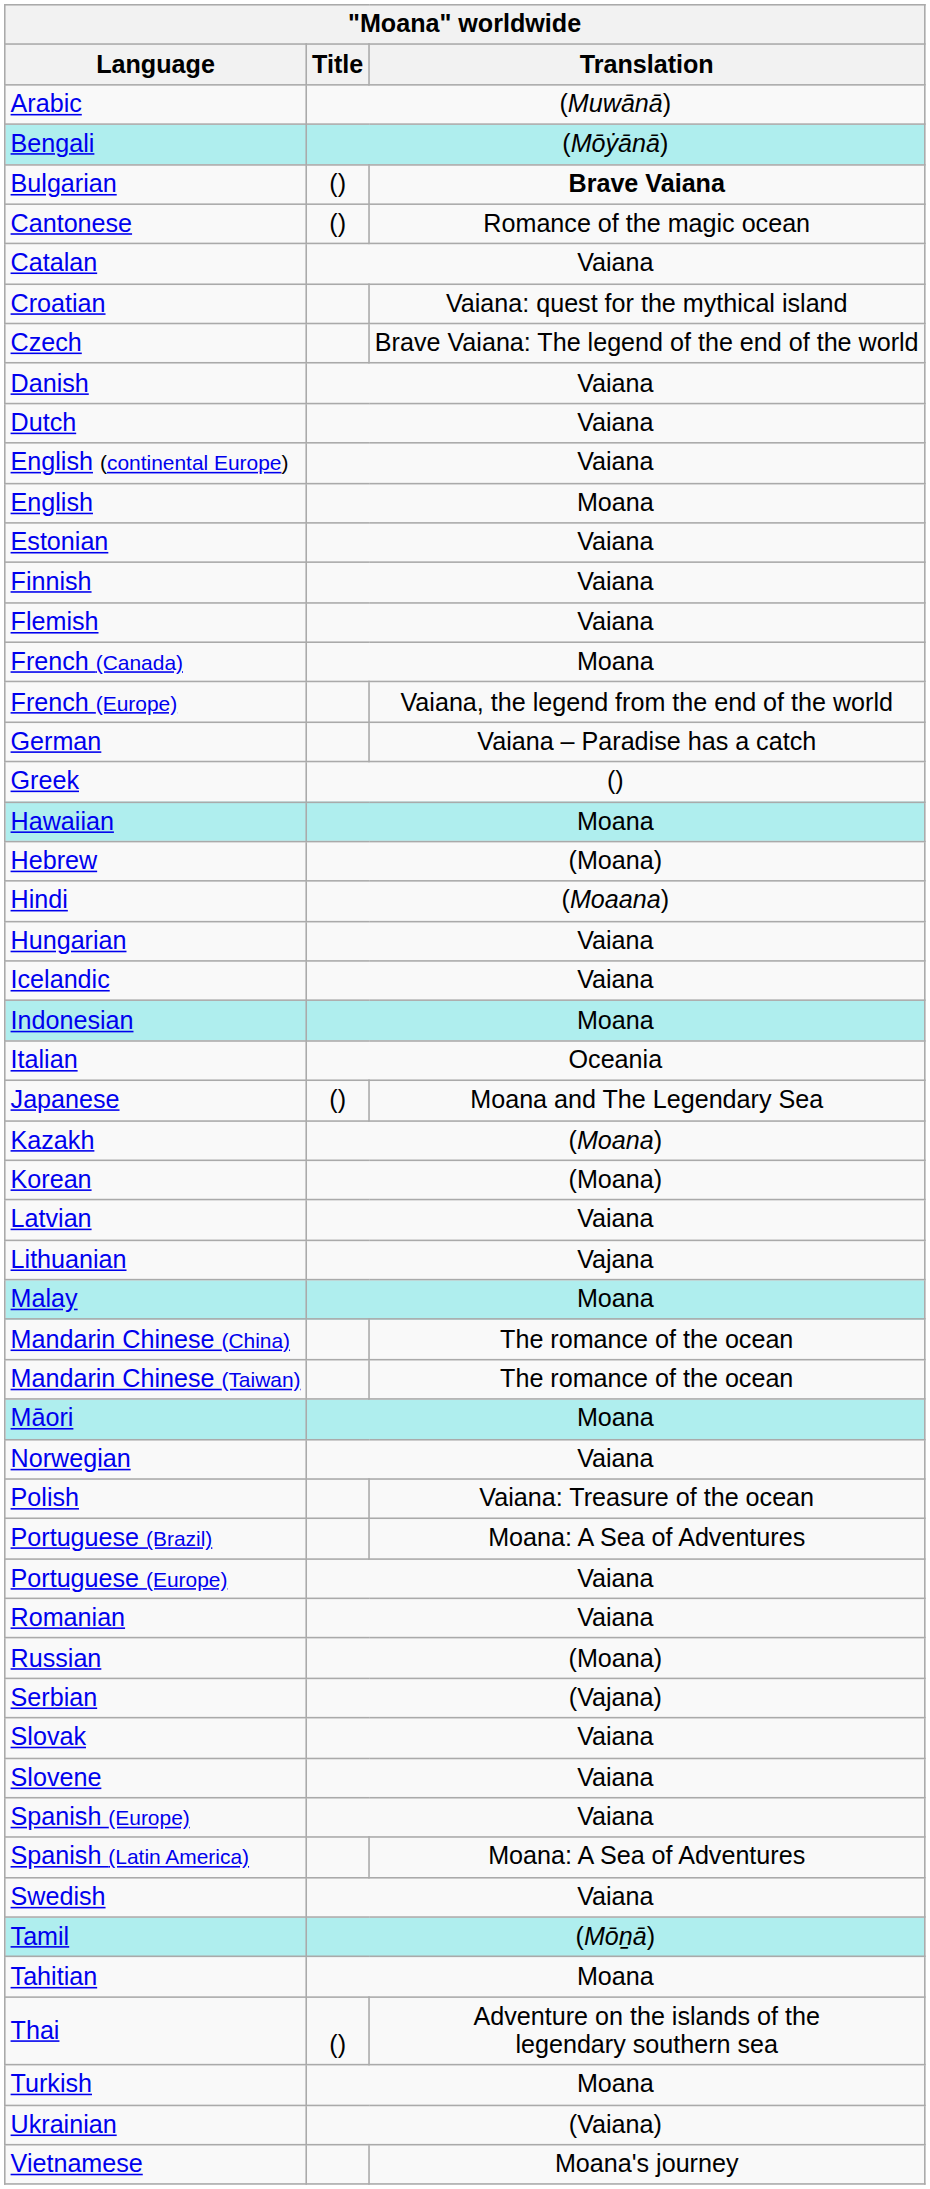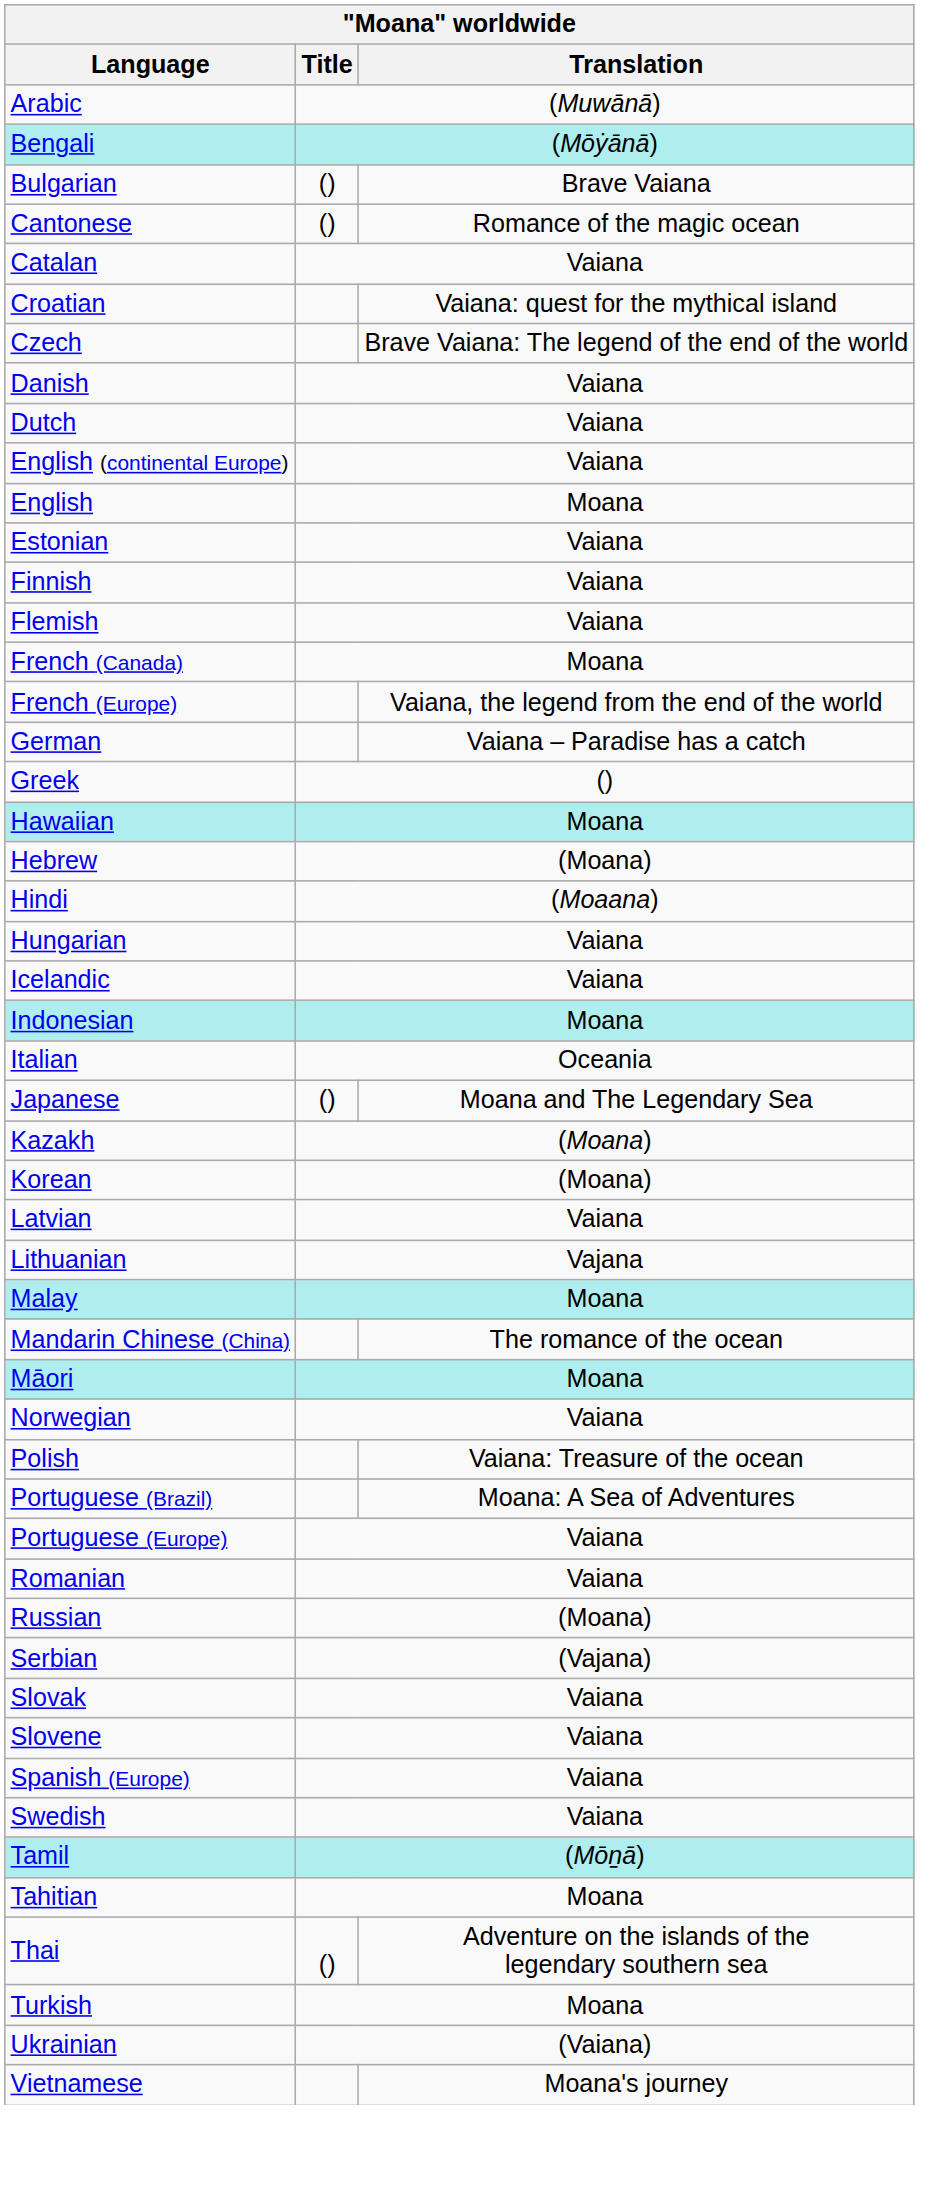 <table class="wikitable collapsible collapsed">
 <tr>
 <th colspan="3">"Moana" worldwide</th>
 </tr>
 <tr>
 <th>Language</th>
 <th>Title</th>
 <th>Translation</th>
 </tr>
 <tr>
 <td><a href='#'>Arabic</a></td>
 <td align="center" colspan="2"> (<em>Muwānā</em>)</td>
 </tr>
 <tr>
 <td style="background:PaleTurquoise"><a href='#'>Bengali</a></td>
 <td style="background:PaleTurquoise" align="center" colspan="2"> (<em>Mōẏānā</em>)</td>
 </tr>
 <tr>
 <td><a href='#'>Bulgarian</a></td>
 <td align="center"> ()</td>
-<td align="center"><strong>Brave Vaiana</strong></td>
+<td align="center">Brave Vaiana</td>
 </tr>
 <tr>
 <td><a href='#'>Cantonese</a></td>
 <td align="center"> ()</td>
 <td align="center">Romance of the magic ocean</td>
 </tr>
 <tr>
 <td><a href='#'>Catalan</a></td>
 <td align="center" colspan="2">Vaiana</td>
 </tr>
 <tr>
 <td><a href='#'>Croatian</a></td>
 <td align="center"></td>
 <td align="center">Vaiana: quest for the mythical island</td>
 </tr>
 <tr>
 <td><a href='#'>Czech</a></td>
 <td align="center"></td>
 <td align="center">Brave Vaiana: The legend of the end of the world</td>
 </tr>
 <tr>
 <td><a href='#'>Danish</a></td>
 <td align="center" colspan="2">Vaiana</td>
 </tr>
 <tr>
 <td><a href='#'>Dutch</a></td>
 <td align="center" colspan="2">Vaiana</td>
 </tr>
 <tr>
 <td><a href='#'>English</a> <small>(<a href='#'>continental Europe</a>)</small></td>
 <td align="center" colspan="2">Vaiana</td>
 </tr>
 <tr>
 <td><a href='#'>English</a></td>
 <td align="center" colspan="2">Moana</td>
 </tr>
 <tr>
 <td><a href='#'>Estonian</a></td>
 <td align="center" colspan="2">Vaiana</td>
 </tr>
 <tr>
 <td><a href='#'>Finnish</a></td>
 <td align="center" colspan="2">Vaiana</td>
 </tr>
 <tr>
 <td><a href='#'>Flemish</a></td>
 <td align="center" colspan="2">Vaiana</td>
 </tr>
 <tr>
 <td><a href='#'>French <small>(Canada)</small></a></td>
 <td align="center" colspan="2">Moana</td>
 </tr>
 <tr>
 <td><a href='#'>French <small>(Europe)</small></a></td>
 <td align="center"></td>
 <td align="center">Vaiana, the legend from the end of the world</td>
 </tr>
 <tr>
 <td><a href='#'>German</a></td>
 <td align="center"></td>
 <td align="center">Vaiana – Paradise has a catch</td>
 </tr>
 <tr>
 <td><a href='#'>Greek</a></td>
 <td align="center" colspan="2"> ()</td>
 </tr>
 <tr>
 <td style="background:PaleTurquoise"><a href='#'>Hawaiian</a></td>
 <td style="background:PaleTurquoise" align="center" colspan="2">Moana</td>
 </tr>
 <tr>
 <td><a href='#'>Hebrew</a></td>
 <td align="center" colspan="2"> (Moana)</td>
 </tr>
 <tr>
 <td><a href='#'>Hindi</a></td>
 <td align="center" colspan="2"> (<em>Moaana</em>)</td>
 </tr>
 <tr>
 <td><a href='#'>Hungarian</a></td>
 <td align="center" colspan="2">Vaiana</td>
 </tr>
 <tr>
 <td><a href='#'>Icelandic</a></td>
 <td align="center" colspan="2">Vaiana</td>
 </tr>
 <tr>
 <td style="background:PaleTurquoise"><a href='#'>Indonesian</a></td>
 <td style="background:PaleTurquoise" align="center" colspan="2">Moana</td>
 </tr>
 <tr>
 <td><a href='#'>Italian</a></td>
 <td align="center" colspan="2">Oceania</td>
 </tr>
 <tr>
 <td><a href='#'>Japanese</a></td>
 <td align="center"> ()</td>
 <td align="center">Moana and The Legendary Sea</td>
 </tr>
 <tr>
 <td><a href='#'>Kazakh</a></td>
 <td align="center" colspan="2"> (<em>Moana</em>)</td>
 </tr>
 <tr>
 <td><a href='#'>Korean</a></td>
 <td align="center" colspan="2"> (Moana)</td>
 </tr>
 <tr>
 <td><a href='#'>Latvian</a></td>
 <td align="center" colspan="2">Vaiana</td>
 </tr>
 <tr>
 <td><a href='#'>Lithuanian</a></td>
 <td align="center" colspan="2">Vajana</td>
 </tr>
 <tr>
 <td style="background:PaleTurquoise"><a href='#'>Malay</a></td>
 <td style="background:PaleTurquoise"  align="center" colspan="2">Moana</td>
 </tr>
 <tr>
 <td><a href='#'>Mandarin Chinese <small>(China)</small></a></td>
 <td align="center"></td>
 <td align="center">The romance of the ocean</td>
 </tr>
 <tr>
-<td><a href='#'>Mandarin Chinese <small>(Taiwan)</small></a></td>
-<td align="center"></td>
-<td align="center">The romance of the ocean</td>
-</tr>
-<tr>
 <td style="background:PaleTurquoise"><a href='#'>Māori</a></td>
 <td style="background:PaleTurquoise" align="center" colspan="2">Moana</td>
 </tr>
 <tr>
 <td><a href='#'>Norwegian</a></td>
 <td align="center" colspan="2">Vaiana</td>
 </tr>
 <tr>
 <td><a href='#'>Polish</a></td>
 <td align="center"></td>
 <td align="center">Vaiana: Treasure of the ocean</td>
 </tr>
 <tr>
 <td><a href='#'>Portuguese <small>(Brazil)</small></a></td>
 <td align="center"></td>
 <td align="center">Moana: A Sea of Adventures</td>
 </tr>
 <tr>
 <td><a href='#'>Portuguese <small>(Europe)</small></a></td>
 <td align="center" colspan="2">Vaiana</td>
 </tr>
 <tr>
 <td><a href='#'>Romanian</a></td>
 <td align="center" colspan="2">Vaiana</td>
 </tr>
 <tr>
 <td><a href='#'>Russian</a></td>
 <td align="center" colspan="2"> (Moana)</td>
 </tr>
 <tr>
 <td><a href='#'>Serbian</a></td>
 <td align="center" colspan="2"> (Vajana)</td>
 </tr>
 <tr>
 <td><a href='#'>Slovak</a></td>
 <td align="center" colspan="2">Vaiana</td>
 </tr>
 <tr>
 <td><a href='#'>Slovene</a></td>
 <td align="center" colspan="2">Vaiana</td>
 </tr>
 <tr>
 <td><a href='#'>Spanish <small>(Europe)</small></a></td>
 <td align="center" colspan="2">Vaiana</td>
 </tr>
 <tr>
-<td><a href='#'>Spanish <small>(Latin America)</small></a></td>
-<td align="center"></td>
-<td align="center">Moana: A Sea of Adventures</td>
-</tr>
-<tr>
 <td><a href='#'>Swedish</a></td>
 <td align="center" colspan="2">Vaiana</td>
 </tr>
 <tr>
 <td style="background:PaleTurquoise"><a href='#'>Tamil</a></td>
 <td style="background:PaleTurquoise" align="center" colspan="2"> (<em>Mōṉā</em>)</td>
 </tr>
 <tr>
 <td><a href='#'>Tahitian</a></td>
 <td align="center" colspan="2">Moana</td>
 </tr>
 <tr>
 <td><a href='#'>Thai</a></td>
 <td align="center"><br>()</td>
 <td align="center">Adventure on the islands of the<br>legendary southern sea</td>
 </tr>
 <tr>
 <td><a href='#'>Turkish</a></td>
 <td align="center" colspan="2">Moana</td>
 </tr>
 <tr>
 <td><a href='#'>Ukrainian</a></td>
 <td align="center" colspan="2"> (Vaiana)</td>
 </tr>
 <tr>
 <td><a href='#'>Vietnamese</a></td>
 <td align="center"></td>
 <td align="center">Moana's journey</td>
 </tr>
 </table>
